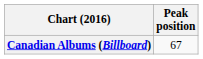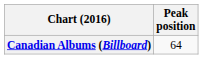 <table class="wikitable sortable plainrowheaders" style="text-align:center">
 <tr>
 <th scope="col">Chart (2016)</th>
 <th scope="col">Peak<br>position</th>
 </tr>
 <tr>
 <th scope="row"><a href='#'>Canadian Albums</a> (<em><a href='#'>Billboard</a></em>)</th>
-<td>67</td>
+<td>64</td>
 </tr>
 </table>
